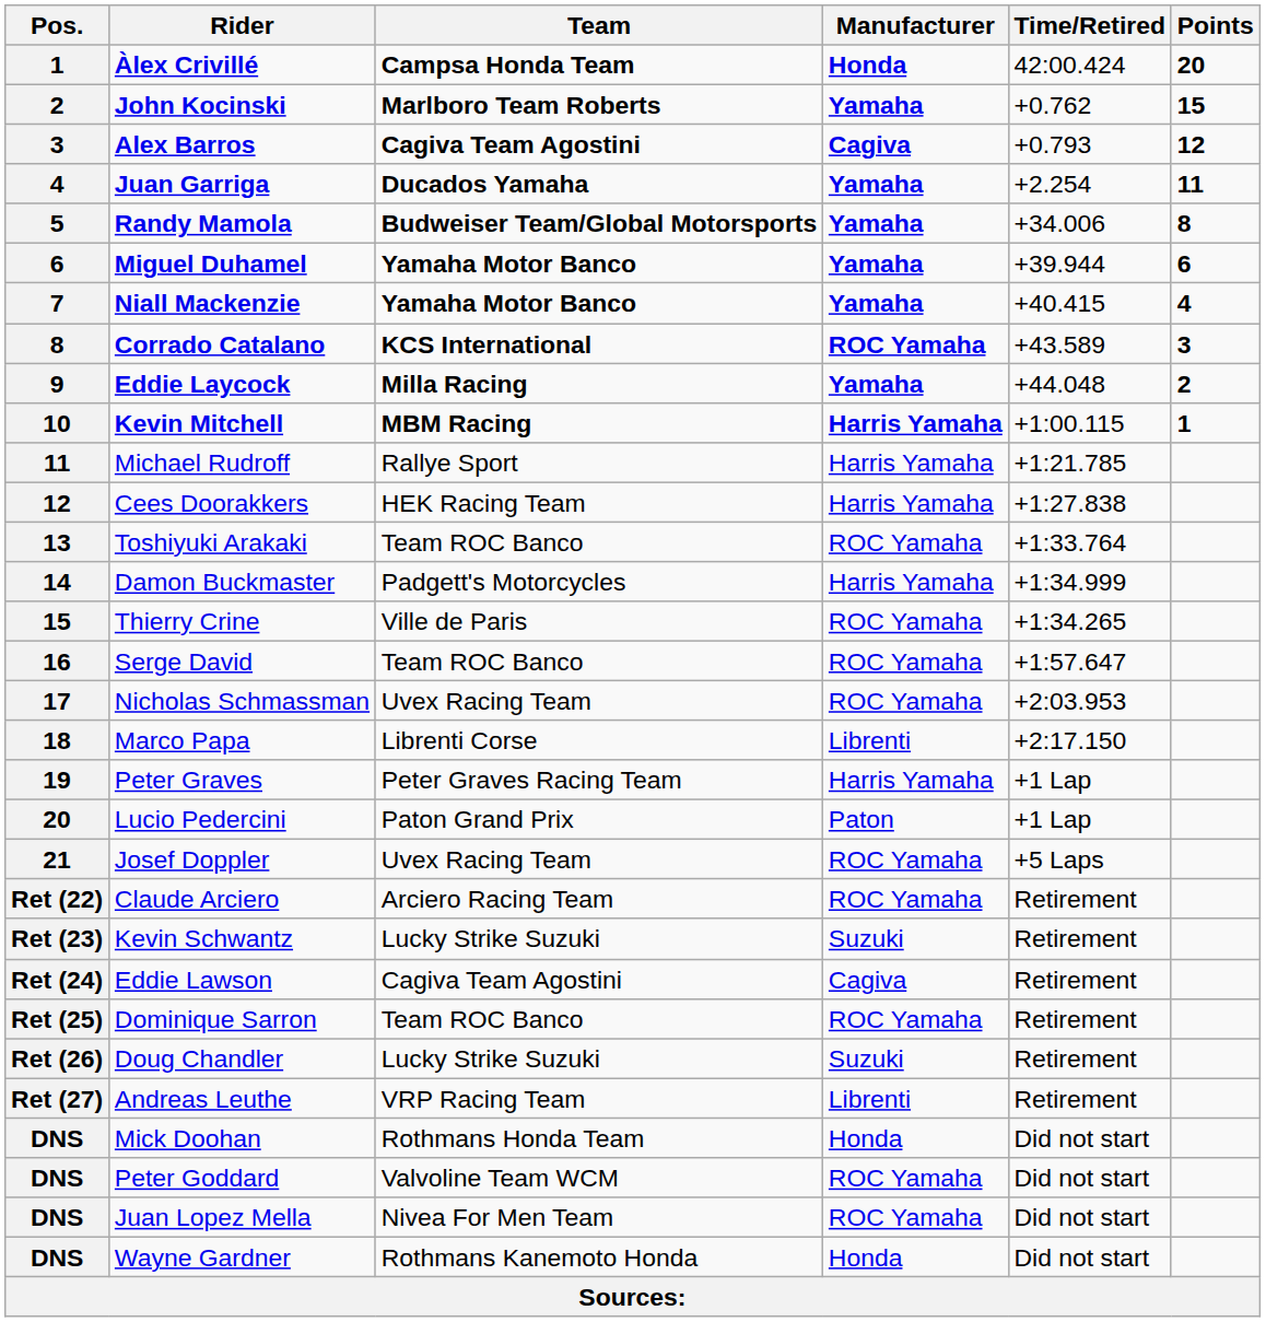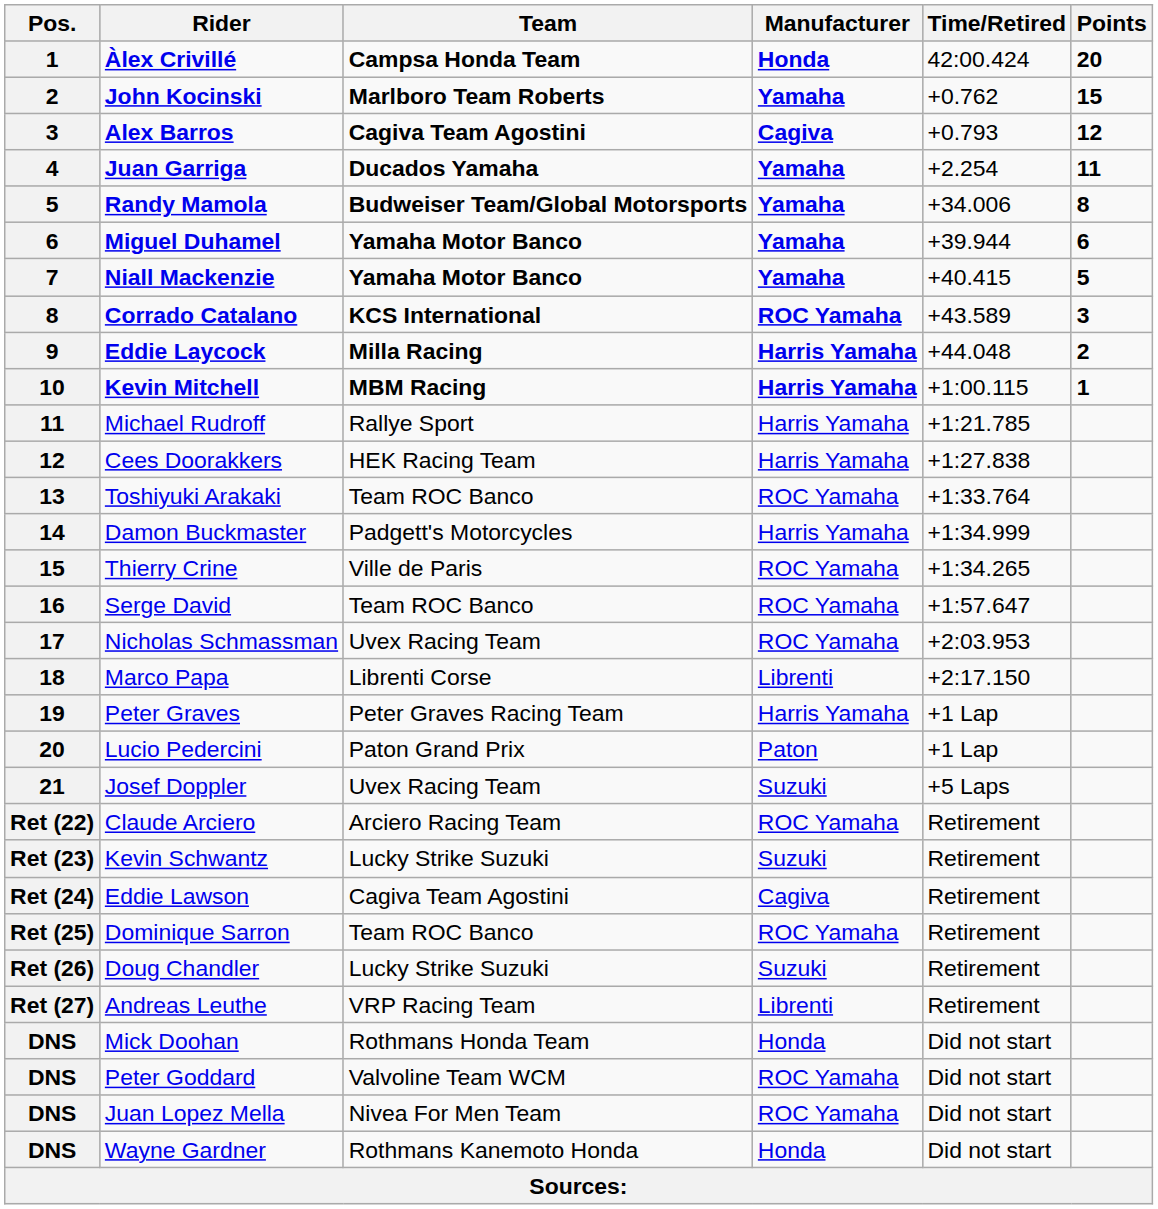 <table class="wikitable" style="font-size: 95%;">
 <tr>
 <th>Pos.</th>
 <th>Rider</th>
 <th>Team</th>
 <th>Manufacturer</th>
 <th>Time/Retired</th>
 <th>Points</th>
 </tr>
 <tr>
 <th>1</th>
 <td> <strong><a href='#'>Àlex Crivillé</a></strong></td>
 <td><strong>Campsa Honda Team</strong></td>
 <td><strong><a href='#'>Honda</a></strong></td>
 <td>42:00.424</td>
 <td><strong>20</strong></td>
 </tr>
 <tr>
 <th>2</th>
 <td> <strong><a href='#'>John Kocinski</a></strong></td>
 <td><strong>Marlboro Team Roberts</strong></td>
 <td><strong><a href='#'>Yamaha</a></strong></td>
 <td>+0.762</td>
 <td><strong>15</strong></td>
 </tr>
 <tr>
 <th>3</th>
 <td> <strong><a href='#'>Alex Barros</a></strong></td>
 <td><strong>Cagiva Team Agostini</strong></td>
 <td><strong><a href='#'>Cagiva</a></strong></td>
 <td>+0.793</td>
 <td><strong>12</strong></td>
 </tr>
 <tr>
 <th>4</th>
 <td> <strong><a href='#'>Juan Garriga</a></strong></td>
 <td><strong>Ducados Yamaha</strong></td>
 <td><strong><a href='#'>Yamaha</a></strong></td>
 <td>+2.254</td>
 <td><strong>11</strong></td>
 </tr>
 <tr>
 <th>5</th>
 <td> <strong><a href='#'>Randy Mamola</a></strong></td>
 <td><strong>Budweiser Team/Global Motorsports</strong></td>
 <td><strong><a href='#'>Yamaha</a></strong></td>
 <td>+34.006</td>
 <td><strong>8</strong></td>
 </tr>
 <tr>
 <th>6</th>
 <td> <strong><a href='#'>Miguel Duhamel</a></strong></td>
 <td><strong>Yamaha Motor Banco</strong></td>
 <td><strong><a href='#'>Yamaha</a></strong></td>
 <td>+39.944</td>
 <td><strong>6</strong></td>
 </tr>
 <tr>
 <th>7</th>
 <td> <strong><a href='#'>Niall Mackenzie</a></strong></td>
 <td><strong>Yamaha Motor Banco</strong></td>
 <td><strong><a href='#'>Yamaha</a></strong></td>
 <td>+40.415</td>
-<td><strong>4</strong></td>
+<td><strong>5</strong></td>
 </tr>
 <tr>
 <th>8</th>
 <td> <strong><a href='#'>Corrado Catalano</a></strong></td>
 <td><strong>KCS International</strong></td>
 <td><strong><a href='#'>ROC Yamaha</a></strong></td>
 <td>+43.589</td>
 <td><strong>3</strong></td>
 </tr>
 <tr>
 <th>9</th>
 <td> <strong><a href='#'>Eddie Laycock</a></strong></td>
 <td><strong>Milla Racing</strong></td>
-<td><strong><a href='#'>Yamaha</a></strong></td>
+<td><strong><a href='#'>Harris Yamaha</a></strong></td>
 <td>+44.048</td>
 <td><strong>2</strong></td>
 </tr>
 <tr>
 <th>10</th>
 <td> <strong><a href='#'>Kevin Mitchell</a></strong></td>
 <td><strong>MBM Racing</strong></td>
 <td><strong><a href='#'>Harris Yamaha</a></strong></td>
 <td>+1:00.115</td>
 <td><strong>1</strong></td>
 </tr>
 <tr>
 <th>11</th>
 <td> <a href='#'>Michael Rudroff</a></td>
 <td>Rallye Sport</td>
 <td><a href='#'>Harris Yamaha</a></td>
 <td>+1:21.785</td>
 <td></td>
 </tr>
 <tr>
 <th>12</th>
 <td> <a href='#'>Cees Doorakkers</a></td>
 <td>HEK Racing Team</td>
 <td><a href='#'>Harris Yamaha</a></td>
 <td>+1:27.838</td>
 <td></td>
 </tr>
 <tr>
 <th>13</th>
 <td> <a href='#'>Toshiyuki Arakaki</a></td>
 <td>Team ROC Banco</td>
 <td><a href='#'>ROC Yamaha</a></td>
 <td>+1:33.764</td>
 <td></td>
 </tr>
 <tr>
 <th>14</th>
 <td> <a href='#'>Damon Buckmaster</a></td>
 <td>Padgett's Motorcycles</td>
 <td><a href='#'>Harris Yamaha</a></td>
 <td>+1:34.999</td>
 <td></td>
 </tr>
 <tr>
 <th>15</th>
 <td> <a href='#'>Thierry Crine</a></td>
 <td>Ville de Paris</td>
 <td><a href='#'>ROC Yamaha</a></td>
 <td>+1:34.265</td>
 <td></td>
 </tr>
 <tr>
 <th>16</th>
 <td> <a href='#'>Serge David</a></td>
 <td>Team ROC Banco</td>
 <td><a href='#'>ROC Yamaha</a></td>
 <td>+1:57.647</td>
 <td></td>
 </tr>
 <tr>
 <th>17</th>
 <td> <a href='#'>Nicholas Schmassman</a></td>
 <td>Uvex Racing Team</td>
 <td><a href='#'>ROC Yamaha</a></td>
 <td>+2:03.953</td>
 <td></td>
 </tr>
 <tr>
 <th>18</th>
 <td> <a href='#'>Marco Papa</a></td>
 <td>Librenti Corse</td>
 <td><a href='#'>Librenti</a></td>
 <td>+2:17.150</td>
 <td></td>
 </tr>
 <tr>
 <th>19</th>
 <td> <a href='#'>Peter Graves</a></td>
 <td>Peter Graves Racing Team</td>
 <td><a href='#'>Harris Yamaha</a></td>
 <td>+1 Lap</td>
 <td></td>
 </tr>
 <tr>
 <th>20</th>
 <td> <a href='#'>Lucio Pedercini</a></td>
 <td>Paton Grand Prix</td>
 <td><a href='#'>Paton</a></td>
 <td>+1 Lap</td>
 <td></td>
 </tr>
 <tr>
 <th>21</th>
 <td> <a href='#'>Josef Doppler</a></td>
 <td>Uvex Racing Team</td>
-<td><a href='#'>ROC Yamaha</a></td>
+<td><a href='#'>Suzuki</a></td>
 <td>+5 Laps</td>
 <td></td>
 </tr>
 <tr>
 <th>Ret (22)</th>
 <td> <a href='#'>Claude Arciero</a></td>
 <td>Arciero Racing Team</td>
 <td><a href='#'>ROC Yamaha</a></td>
 <td>Retirement</td>
 <td></td>
 </tr>
 <tr>
 <th>Ret (23)</th>
 <td> <a href='#'>Kevin Schwantz</a></td>
 <td>Lucky Strike Suzuki</td>
 <td><a href='#'>Suzuki</a></td>
 <td>Retirement</td>
 <td></td>
 </tr>
 <tr>
 <th>Ret (24)</th>
 <td> <a href='#'>Eddie Lawson</a></td>
 <td>Cagiva Team Agostini</td>
 <td><a href='#'>Cagiva</a></td>
 <td>Retirement</td>
 <td></td>
 </tr>
 <tr>
 <th>Ret (25)</th>
 <td> <a href='#'>Dominique Sarron</a></td>
 <td>Team ROC Banco</td>
 <td><a href='#'>ROC Yamaha</a></td>
 <td>Retirement</td>
 <td></td>
 </tr>
 <tr>
 <th>Ret (26)</th>
 <td> <a href='#'>Doug Chandler</a></td>
 <td>Lucky Strike Suzuki</td>
 <td><a href='#'>Suzuki</a></td>
 <td>Retirement</td>
 <td></td>
 </tr>
 <tr>
 <th>Ret (27)</th>
 <td> <a href='#'>Andreas Leuthe</a></td>
 <td>VRP Racing Team</td>
 <td><a href='#'>Librenti</a></td>
 <td>Retirement</td>
 <td></td>
 </tr>
 <tr>
 <th>DNS</th>
 <td> <a href='#'>Mick Doohan</a></td>
 <td>Rothmans Honda Team</td>
 <td><a href='#'>Honda</a></td>
 <td>Did not start</td>
 <td></td>
 </tr>
 <tr>
 <th>DNS</th>
 <td> <a href='#'>Peter Goddard</a></td>
 <td>Valvoline Team WCM</td>
 <td><a href='#'>ROC Yamaha</a></td>
 <td>Did not start</td>
 <td></td>
 </tr>
 <tr>
 <th>DNS</th>
 <td> <a href='#'>Juan Lopez Mella</a></td>
 <td>Nivea For Men Team</td>
 <td><a href='#'>ROC Yamaha</a></td>
 <td>Did not start</td>
 <td></td>
 </tr>
 <tr>
 <th>DNS</th>
 <td> <a href='#'>Wayne Gardner</a></td>
 <td>Rothmans Kanemoto Honda</td>
 <td><a href='#'>Honda</a></td>
 <td>Did not start</td>
 <td></td>
 </tr>
 <tr>
 <th colspan=8>Sources:</th>
 </tr>
 </table>
